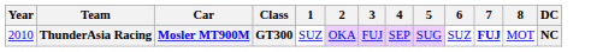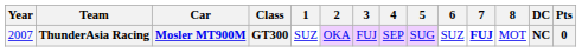 <table class="wikitable" style="text-align:center; font-size:85%">
 <tr>
 <th>Year</th>
 <th>Team</th>
 <th>Car</th>
 <th>Class</th>
 <th>1</th>
 <th>2</th>
 <th>3</th>
 <th>4</th>
 <th>5</th>
 <th>6</th>
 <th>7</th>
 <th>8</th>
 <th>DC</th>
+<th>Pts</th>
 </tr>
 <tr>
-<td><a href='#'>2010</a></td>
+<td><a href='#'>2007</a></td>
 <th nowrap>ThunderAsia Racing</th>
 <th nowrap><a href='#'>Mosler MT900M</a></th>
 <th>GT300</th>
 <td style="background:#FFFFFF;"><a href='#'>SUZ</a></td>
 <td style="background:#EFCFFF;"><a href='#'>OKA</a><br></td>
 <td style="background:#EFCFFF;"><a href='#'>FUJ</a><br></td>
 <td style="background:#EFCFFF;"><a href='#'>SEP</a><br></td>
 <td style="background:#EFCFFF;"><a href='#'>SUG</a><br></td>
 <td style="background:#FFFFFF;"><a href='#'>SUZ</a></td>
 <td style="background:#FFFFFF;"><strong><a href='#'>FUJ</a><br></strong></td>
 <td style="background:#FFFFFF;"><a href='#'>MOT</a></td>
 <th>NC</th>
+<th>0</th>
 </tr>
 </table>
